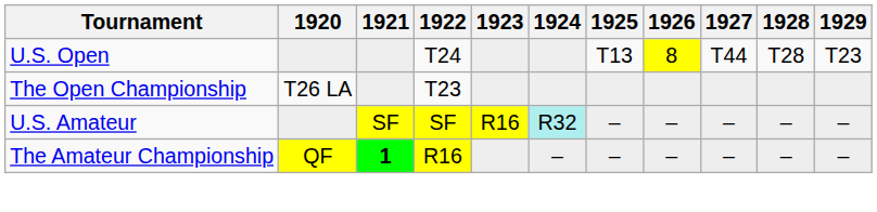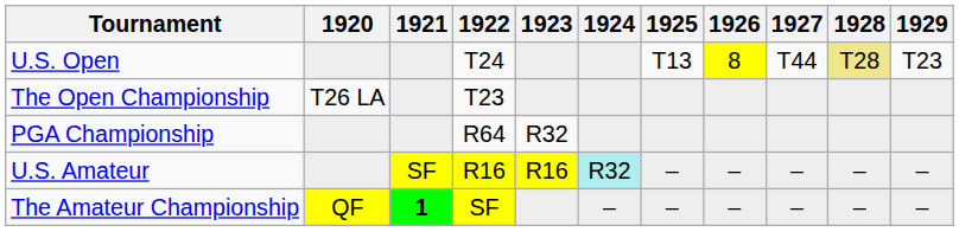 <table class="wikitable" style="font-size:95%;text-align:center;">
 <tr>
 <th>Tournament</th>
 <th>1920</th>
 <th>1921</th>
 <th>1922</th>
 <th>1923</th>
 <th>1924</th>
 <th>1925</th>
 <th>1926</th>
 <th>1927</th>
 <th>1928</th>
 <th>1929</th>
 </tr>
 <tr>
 <td align=left><a href='#'>U.S. Open</a></td>
 <td style="background:#eeeeee;"></td>
 <td style="background:#eeeeee;"></td>
 <td>T24</td>
 <td style="background:#eeeeee;"></td>
 <td style="background:#eeeeee;"></td>
 <td>T13</td>
 <td style="background:yellow;">8</td>
 <td>T44</td>
-<td>T28</td>
+<td style="background: khaki;">T28</td>
 <td>T23</td>
 </tr>
 <tr>
 <td align=left><a href='#'>The Open Championship</a></td>
 <td>T26 <span>LA</span></td>
 <td style="background:#eeeeee;"></td>
 <td>T23</td>
 <td style="background:#eeeeee;"></td>
 <td style="background:#eeeeee;"></td>
 <td style="background:#eeeeee;"></td>
 <td style="background:#eeeeee;"></td>
 <td style="background:#eeeeee;"></td>
 <td style="background:#eeeeee;"></td>
 <td style="background:#eeeeee;"></td>
 </tr>
 <tr>
+<td align=left><a href='#'>PGA Championship</a></td>
+<td style="background:#eeeeee;"></td>
+<td style="background:#eeeeee;"></td>
+<td>R64</td>
+<td>R32</td>
+<td style="background:#eeeeee;"></td>
+<td style="background:#eeeeee;"></td>
+<td style="background:#eeeeee;"></td>
+<td style="background:#eeeeee;"></td>
+<td style="background:#eeeeee;"></td>
+<td style="background:#eeeeee;"></td>
+</tr>
+<tr>
 <td align=left><a href='#'>U.S. Amateur</a></td>
 <td style="background:#eeeeee;"></td>
 <td style="background:yellow;">SF</td>
-<td style="background:yellow;">SF</td>
+<td style="background:yellow;">R16</td>
 <td style="background:yellow;">R16</td>
 <td style="background: paleturquoise;">R32</td>
 <td style="background:#eeeeee;">–</td>
 <td style="background:#eeeeee;">–</td>
 <td style="background:#eeeeee;">–</td>
 <td style="background:#eeeeee;">–</td>
 <td style="background:#eeeeee;">–</td>
 </tr>
 <tr>
 <td align=left><a href='#'>The Amateur Championship</a></td>
 <td style="background:yellow;">QF</td>
 <td style="background:lime;"><strong>1</strong></td>
-<td style="background:yellow;">R16</td>
+<td style="background:yellow;">SF</td>
 <td style="background:#eeeeee;"></td>
 <td style="background:#eeeeee;">–</td>
 <td style="background:#eeeeee;">–</td>
 <td style="background:#eeeeee;">–</td>
 <td style="background:#eeeeee;">–</td>
 <td style="background:#eeeeee;">–</td>
 <td style="background:#eeeeee;">–</td>
 </tr>
 </table>
